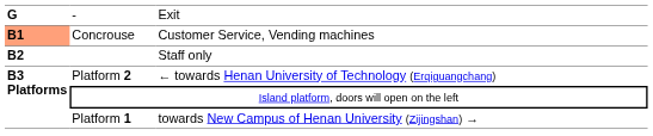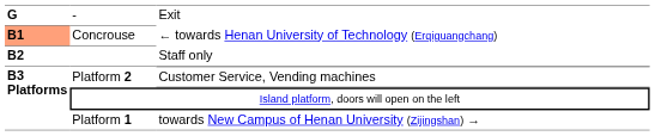 <table table border=0 cellspacing=0 cellpadding=3>
 <tr>
 <td style="border-top:solid 1px gray;" width=50 valign=top><strong>G</strong></td>
 <td style="border-top:solid 1px gray;" width=100 valign=top>-</td>
 <td style="border-top:solid 1px gray;" width=600 valign=top>Exit</td>
 </tr>
 <tr>
 <td style="background: lightsalmon; border-bottom:solid 1px gray; border-top:solid 1px gray;" valign=top width=50><strong>B1</strong></td>
 <td style="border-bottom:solid 1px gray; border-top:solid 1px gray;" valign=top width=100>Concrouse<br></td>
-<td style="border-bottom:solid 1px gray; border-top:solid 1px gray;" valign=top width=390>Customer Service, Vending machines</td>
+<td>←  towards <a href='#'>Henan University of Technology</a> <small>(<a href='#'>Erqiguangchang</a>)</small></td>
 </tr>
 <tr>
 <td style="border-bottom:solid 1px gray; " valign=top width=50><strong>B2</strong></td>
 <td style="border-bottom:solid 1px gray; " valign=top width=100><br></td>
 <td style="border-bottom:solid 1px gray; " valign=top width=390>Staff only</td>
 </tr>
 <tr>
 <td style="border-bottom:solid 1px gray;" rowspan="3" valign=top><strong>B3<br>Platforms</strong></td>
 <td>Platform <span> <strong>2</strong></span></td>
-<td>←  towards <a href='#'>Henan University of Technology</a> <small>(<a href='#'>Erqiguangchang</a>)</small></td>
+<td style="border-bottom:solid 1px gray; border-top:solid 1px gray;" valign=top width=390>Customer Service, Vending machines</td>
 </tr>
 <tr>
 <td style="border-right:solid 2px black;border-left:solid 2px black;border-top:solid 2px black;border-bottom:solid 2px black;text-align:center;" colspan=2><small><a href='#'>Island platform</a>, doors will open on the left</small></td>
 </tr>
 <tr>
 <td style="border-bottom:solid 1px gray;">Platform <span> <strong>1</strong></span></td>
 <td style="border-bottom:solid 1px gray;">  towards <a href='#'>New Campus of Henan University</a> <small>(<a href='#'>Zijingshan</a>)</small> →</td>
 </tr>
 </table>
